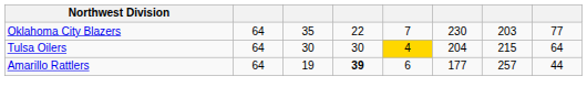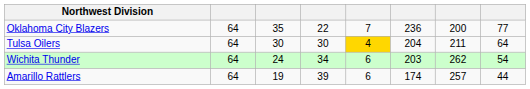 <table class="wikitable sortable">
 <tr>
 <th style="width:20em;" class="unsortable">Northwest Division</th>
 <th style="width:4em;" class="unsortable"></th>
 <th style="width:4em;"></th>
 <th style="width:4em;"></th>
 <th style="width:4em;"></th>
 <th style="width:4em;"></th>
 <th style="width:4em;"></th>
 <th style="width:4em;"></th>
 </tr>
 <tr align="center">
 <td align="left"><a href='#'>Oklahoma City Blazers</a></td>
 <td>64</td>
 <td>35</td>
 <td>22</td>
 <td>7</td>
-<td>230</td>
-<td>203</td>
+<td>236</td>
+<td>200</td>
 <td>77</td>
 </tr>
 <tr align="center">
 <td align="left"><a href='#'>Tulsa Oilers</a></td>
 <td>64</td>
 <td>30</td>
 <td>30</td>
 <td style="background: gold;">4</td>
 <td>204</td>
-<td>215</td>
+<td>211</td>
 <td>64</td>
+</tr>
+<tr align="center" bgcolor="#CCFFCC">
+<td align="left"><a href='#'>Wichita Thunder</a></td>
+<td>64</td>
+<td>24</td>
+<td>34</td>
+<td>6</td>
+<td>203</td>
+<td>262</td>
+<td>54</td>
 </tr>
 <tr align="center">
 <td align="left"><a href='#'>Amarillo Rattlers</a></td>
 <td>64</td>
 <td>19</td>
-<td><strong>39</strong></td>
+<td>39</td>
 <td>6</td>
-<td>177</td>
+<td>174</td>
 <td>257</td>
 <td>44</td>
 </tr>
 </table>
